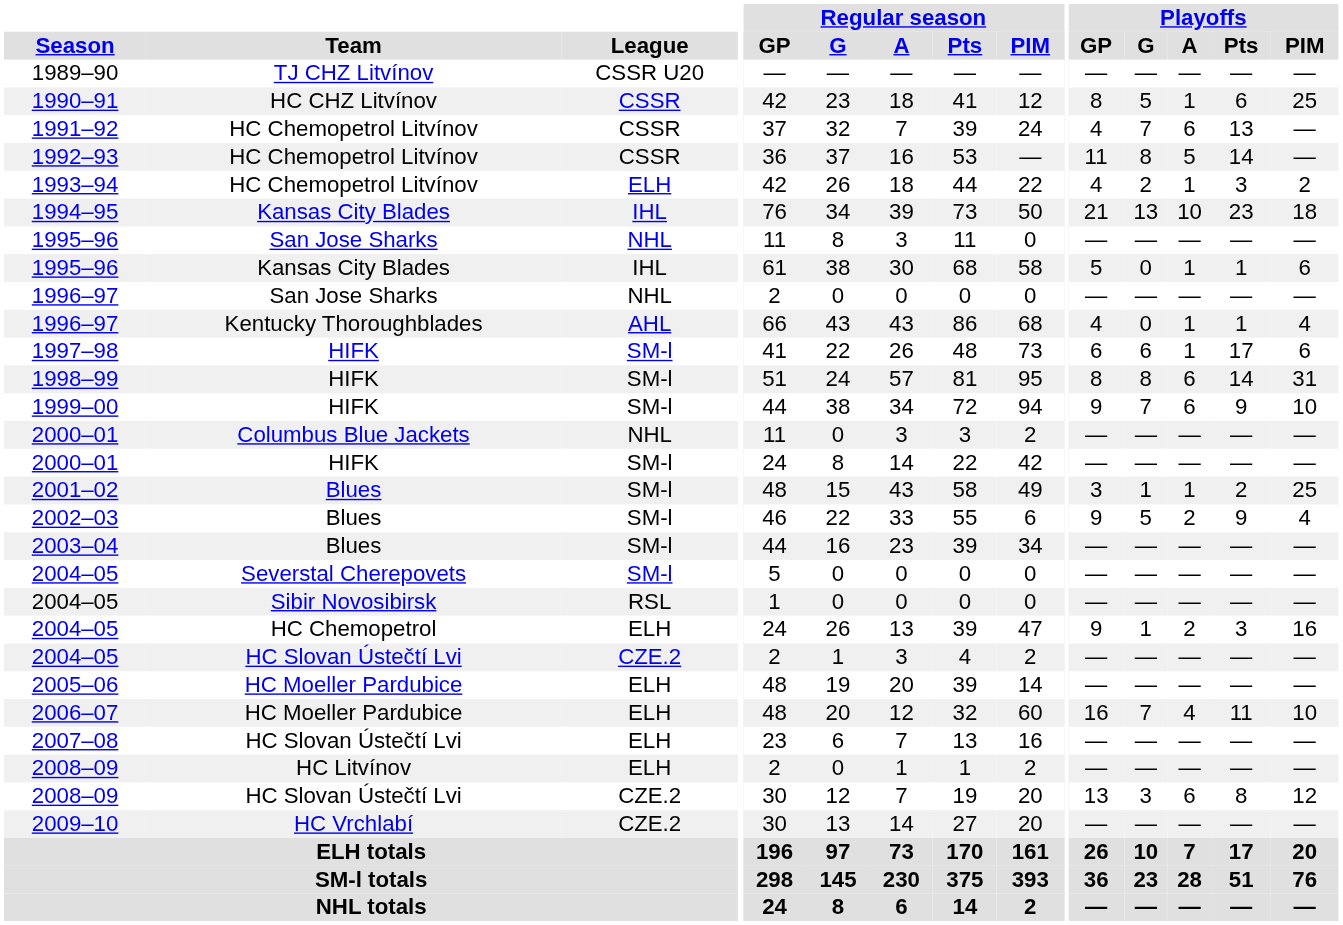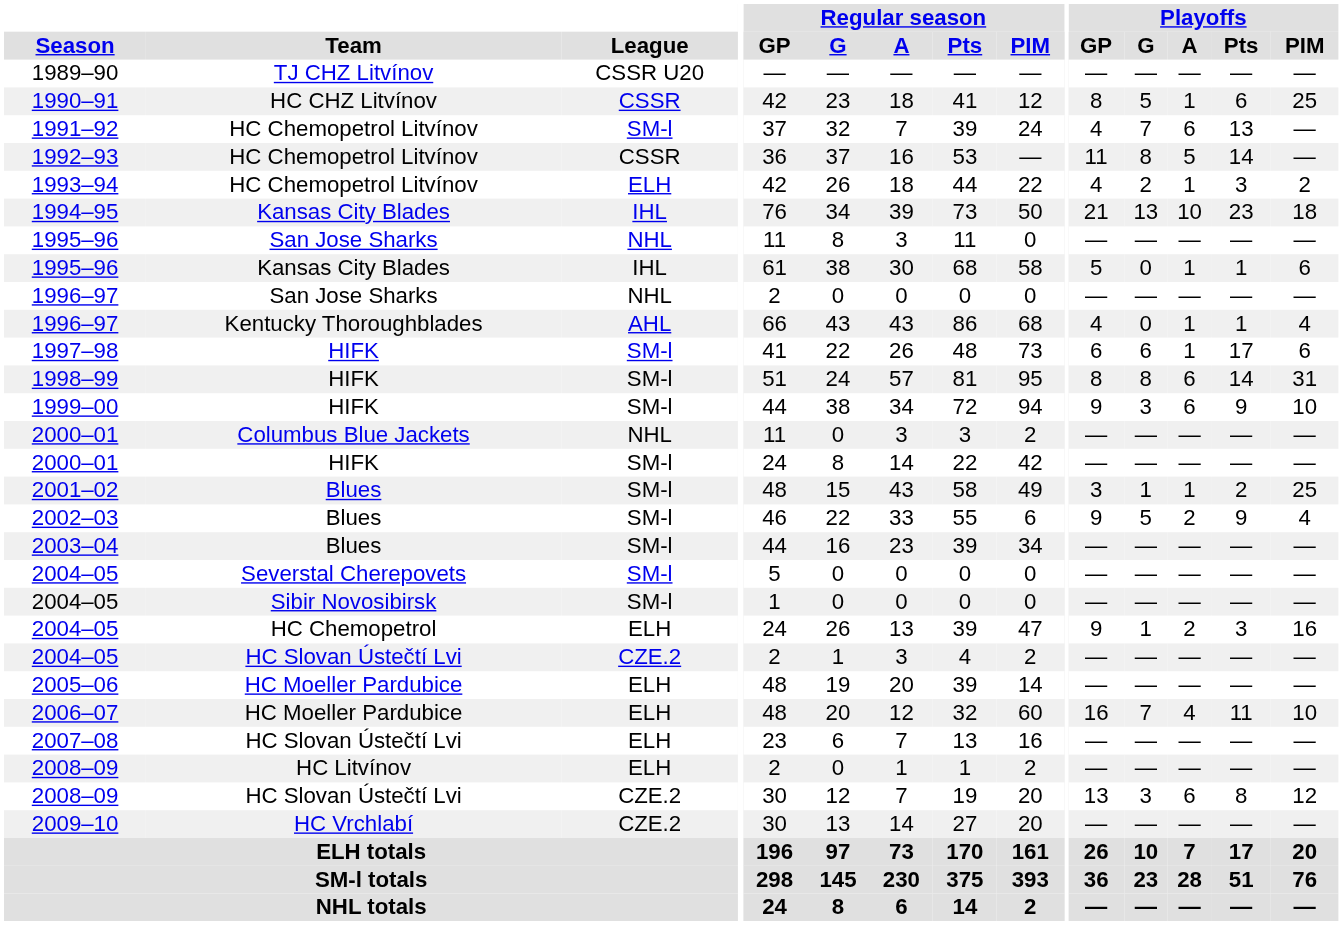 <table border="0" cellpadding="1" cellspacing="0" style="text-align:center; width:60em">
 <tr bgcolor="#e0e0e0">
 <th colspan="3" bgcolor="#ffffff"></th>
 <th rowspan="100" bgcolor="#ffffff"></th>
 <th colspan="5"><a href='#'>Regular season</a></th>
 <th rowspan="100" bgcolor="#ffffff"></th>
 <th colspan="5"><a href='#'>Playoffs</a></th>
 </tr>
 <tr bgcolor="#e0e0e0">
 <th><a href='#'>Season</a></th>
 <th>Team</th>
 <th>League</th>
 <th>GP</th>
 <th><a href='#'>G</a></th>
 <th><a href='#'>A</a></th>
 <th><a href='#'>Pts</a></th>
 <th><a href='#'>PIM</a></th>
 <th>GP</th>
 <th>G</th>
 <th>A</th>
 <th>Pts</th>
 <th>PIM</th>
 </tr>
 <tr>
 <td>1989–90</td>
 <td><a href='#'>TJ CHZ Litvínov</a></td>
 <td>CSSR U20</td>
 <td>—</td>
 <td>—</td>
 <td>—</td>
 <td>—</td>
 <td>—</td>
 <td>—</td>
 <td>—</td>
 <td>—</td>
 <td>—</td>
 <td>—</td>
 </tr>
 <tr bgcolor="#f0f0f0">
 <td><a href='#'>1990–91</a></td>
 <td>HC CHZ Litvínov</td>
 <td><a href='#'>CSSR</a></td>
 <td>42</td>
 <td>23</td>
 <td>18</td>
 <td>41</td>
 <td>12</td>
 <td>8</td>
 <td>5</td>
 <td>1</td>
 <td>6</td>
 <td>25</td>
 </tr>
 <tr>
 <td><a href='#'>1991–92</a></td>
 <td>HC Chemopetrol Litvínov</td>
-<td>CSSR</td>
+<td><a href='#'>SM-l</a></td>
 <td>37</td>
 <td>32</td>
 <td>7</td>
 <td>39</td>
 <td>24</td>
 <td>4</td>
 <td>7</td>
 <td>6</td>
 <td>13</td>
 <td>—</td>
 </tr>
 <tr bgcolor="#f0f0f0">
 <td><a href='#'>1992–93</a></td>
 <td>HC Chemopetrol Litvínov</td>
 <td>CSSR</td>
 <td>36</td>
 <td>37</td>
 <td>16</td>
 <td>53</td>
 <td>—</td>
 <td>11</td>
 <td>8</td>
 <td>5</td>
 <td>14</td>
 <td>—</td>
 </tr>
 <tr>
 <td><a href='#'>1993–94</a></td>
 <td>HC Chemopetrol Litvínov</td>
 <td><a href='#'>ELH</a></td>
 <td>42</td>
 <td>26</td>
 <td>18</td>
 <td>44</td>
 <td>22</td>
 <td>4</td>
 <td>2</td>
 <td>1</td>
 <td>3</td>
 <td>2</td>
 </tr>
 <tr bgcolor="#f0f0f0">
 <td><a href='#'>1994–95</a></td>
 <td><a href='#'>Kansas City Blades</a></td>
 <td><a href='#'>IHL</a></td>
 <td>76</td>
 <td>34</td>
 <td>39</td>
 <td>73</td>
 <td>50</td>
 <td>21</td>
 <td>13</td>
 <td>10</td>
 <td>23</td>
 <td>18</td>
 </tr>
 <tr>
 <td><a href='#'>1995–96</a></td>
 <td><a href='#'>San Jose Sharks</a></td>
 <td><a href='#'>NHL</a></td>
 <td>11</td>
 <td>8</td>
 <td>3</td>
 <td>11</td>
 <td>0</td>
 <td>—</td>
 <td>—</td>
 <td>—</td>
 <td>—</td>
 <td>—</td>
 </tr>
 <tr bgcolor="#f0f0f0">
 <td><a href='#'>1995–96</a></td>
 <td>Kansas City Blades</td>
 <td>IHL</td>
 <td>61</td>
 <td>38</td>
 <td>30</td>
 <td>68</td>
 <td>58</td>
 <td>5</td>
 <td>0</td>
 <td>1</td>
 <td>1</td>
 <td>6</td>
 </tr>
 <tr>
 <td><a href='#'>1996–97</a></td>
 <td>San Jose Sharks</td>
 <td>NHL</td>
 <td>2</td>
 <td>0</td>
 <td>0</td>
 <td>0</td>
 <td>0</td>
 <td>—</td>
 <td>—</td>
 <td>—</td>
 <td>—</td>
 <td>—</td>
 </tr>
 <tr bgcolor="#f0f0f0">
 <td><a href='#'>1996–97</a></td>
 <td>Kentucky Thoroughblades</td>
 <td><a href='#'>AHL</a></td>
 <td>66</td>
 <td>43</td>
 <td>43</td>
 <td>86</td>
 <td>68</td>
 <td>4</td>
 <td>0</td>
 <td>1</td>
 <td>1</td>
 <td>4</td>
 </tr>
 <tr>
 <td><a href='#'>1997–98</a></td>
 <td><a href='#'>HIFK</a></td>
 <td><a href='#'>SM-l</a></td>
 <td>41</td>
 <td>22</td>
 <td>26</td>
 <td>48</td>
 <td>73</td>
 <td>6</td>
 <td>6</td>
 <td>1</td>
 <td>17</td>
 <td>6</td>
 </tr>
 <tr bgcolor="#f0f0f0">
 <td><a href='#'>1998–99</a></td>
 <td>HIFK</td>
 <td>SM-l</td>
 <td>51</td>
 <td>24</td>
 <td>57</td>
 <td>81</td>
 <td>95</td>
 <td>8</td>
 <td>8</td>
 <td>6</td>
 <td>14</td>
 <td>31</td>
 </tr>
 <tr>
 <td><a href='#'>1999–00</a></td>
 <td>HIFK</td>
 <td>SM-l</td>
 <td>44</td>
 <td>38</td>
 <td>34</td>
 <td>72</td>
 <td>94</td>
 <td>9</td>
-<td>7</td>
+<td>3</td>
 <td>6</td>
 <td>9</td>
 <td>10</td>
 </tr>
 <tr bgcolor="#f0f0f0">
 <td><a href='#'>2000–01</a></td>
 <td><a href='#'>Columbus Blue Jackets</a></td>
 <td>NHL</td>
 <td>11</td>
 <td>0</td>
 <td>3</td>
 <td>3</td>
 <td>2</td>
 <td>—</td>
 <td>—</td>
 <td>—</td>
 <td>—</td>
 <td>—</td>
 </tr>
 <tr>
 <td><a href='#'>2000–01</a></td>
 <td>HIFK</td>
 <td>SM-l</td>
 <td>24</td>
 <td>8</td>
 <td>14</td>
 <td>22</td>
 <td>42</td>
 <td>—</td>
 <td>—</td>
 <td>—</td>
 <td>—</td>
 <td>—</td>
 </tr>
 <tr bgcolor="#f0f0f0">
 <td><a href='#'>2001–02</a></td>
 <td><a href='#'>Blues</a></td>
 <td>SM-l</td>
 <td>48</td>
 <td>15</td>
 <td>43</td>
 <td>58</td>
 <td>49</td>
 <td>3</td>
 <td>1</td>
 <td>1</td>
 <td>2</td>
 <td>25</td>
 </tr>
 <tr>
 <td><a href='#'>2002–03</a></td>
 <td>Blues</td>
 <td>SM-l</td>
 <td>46</td>
 <td>22</td>
 <td>33</td>
 <td>55</td>
 <td>6</td>
 <td>9</td>
 <td>5</td>
 <td>2</td>
 <td>9</td>
 <td>4</td>
 </tr>
 <tr bgcolor="#f0f0f0">
 <td><a href='#'>2003–04</a></td>
 <td>Blues</td>
 <td>SM-l</td>
 <td>44</td>
 <td>16</td>
 <td>23</td>
 <td>39</td>
 <td>34</td>
 <td>—</td>
 <td>—</td>
 <td>—</td>
 <td>—</td>
 <td>—</td>
 </tr>
 <tr>
 <td><a href='#'>2004–05</a></td>
 <td><a href='#'>Severstal Cherepovets</a></td>
 <td><a href='#'>SM-l</a></td>
 <td>5</td>
 <td>0</td>
 <td>0</td>
 <td>0</td>
 <td>0</td>
 <td>—</td>
 <td>—</td>
 <td>—</td>
 <td>—</td>
 <td>—</td>
 </tr>
 <tr bgcolor="#f0f0f0">
 <td>2004–05</td>
 <td><a href='#'>Sibir Novosibirsk</a></td>
-<td>RSL</td>
+<td>SM-l</td>
 <td>1</td>
 <td>0</td>
 <td>0</td>
 <td>0</td>
 <td>0</td>
 <td>—</td>
 <td>—</td>
 <td>—</td>
 <td>—</td>
 <td>—</td>
 </tr>
 <tr>
 <td><a href='#'>2004–05</a></td>
 <td>HC Chemopetrol</td>
 <td>ELH</td>
 <td>24</td>
 <td>26</td>
 <td>13</td>
 <td>39</td>
 <td>47</td>
 <td>9</td>
 <td>1</td>
 <td>2</td>
 <td>3</td>
 <td>16</td>
 </tr>
 <tr bgcolor="#f0f0f0">
 <td><a href='#'>2004–05</a></td>
 <td><a href='#'>HC Slovan Ústečtí Lvi</a></td>
 <td><a href='#'>CZE.2</a></td>
 <td>2</td>
 <td>1</td>
 <td>3</td>
 <td>4</td>
 <td>2</td>
 <td>—</td>
 <td>—</td>
 <td>—</td>
 <td>—</td>
 <td>—</td>
 </tr>
 <tr>
 <td><a href='#'>2005–06</a></td>
 <td><a href='#'>HC Moeller Pardubice</a></td>
 <td>ELH</td>
 <td>48</td>
 <td>19</td>
 <td>20</td>
 <td>39</td>
 <td>14</td>
 <td>—</td>
 <td>—</td>
 <td>—</td>
 <td>—</td>
 <td>—</td>
 </tr>
 <tr bgcolor="#f0f0f0">
 <td><a href='#'>2006–07</a></td>
 <td>HC Moeller Pardubice</td>
 <td>ELH</td>
 <td>48</td>
 <td>20</td>
 <td>12</td>
 <td>32</td>
 <td>60</td>
 <td>16</td>
 <td>7</td>
 <td>4</td>
 <td>11</td>
 <td>10</td>
 </tr>
 <tr>
 <td><a href='#'>2007–08</a></td>
 <td>HC Slovan Ústečtí Lvi</td>
 <td>ELH</td>
 <td>23</td>
 <td>6</td>
 <td>7</td>
 <td>13</td>
 <td>16</td>
 <td>—</td>
 <td>—</td>
 <td>—</td>
 <td>—</td>
 <td>—</td>
 </tr>
 <tr bgcolor="#f0f0f0">
 <td><a href='#'>2008–09</a></td>
 <td>HC Litvínov</td>
 <td>ELH</td>
 <td>2</td>
 <td>0</td>
 <td>1</td>
 <td>1</td>
 <td>2</td>
 <td>—</td>
 <td>—</td>
 <td>—</td>
 <td>—</td>
 <td>—</td>
 </tr>
 <tr>
 <td><a href='#'>2008–09</a></td>
 <td>HC Slovan Ústečtí Lvi</td>
 <td>CZE.2</td>
 <td>30</td>
 <td>12</td>
 <td>7</td>
 <td>19</td>
 <td>20</td>
 <td>13</td>
 <td>3</td>
 <td>6</td>
 <td>8</td>
 <td>12</td>
 </tr>
 <tr bgcolor="#f0f0f0">
 <td><a href='#'>2009–10</a></td>
 <td><a href='#'>HC Vrchlabí</a></td>
 <td>CZE.2</td>
 <td>30</td>
 <td>13</td>
 <td>14</td>
 <td>27</td>
 <td>20</td>
 <td>—</td>
 <td>—</td>
 <td>—</td>
 <td>—</td>
 <td>—</td>
 </tr>
 <tr bgcolor="#e0e0e0">
 <th colspan="3">ELH totals</th>
 <th>196</th>
 <th>97</th>
 <th>73</th>
 <th>170</th>
 <th>161</th>
 <th>26</th>
 <th>10</th>
 <th>7</th>
 <th>17</th>
 <th>20</th>
 </tr>
 <tr bgcolor="#e0e0e0">
 <th colspan="3">SM-l totals</th>
 <th>298</th>
 <th>145</th>
 <th>230</th>
 <th>375</th>
 <th>393</th>
 <th>36</th>
 <th>23</th>
 <th>28</th>
 <th>51</th>
 <th>76</th>
 </tr>
 <tr bgcolor="#e0e0e0">
 <th colspan="3">NHL totals</th>
 <th>24</th>
 <th>8</th>
 <th>6</th>
 <th>14</th>
 <th>2</th>
 <th>—</th>
 <th>—</th>
 <th>—</th>
 <th>—</th>
 <th>—</th>
 </tr>
 </table>
